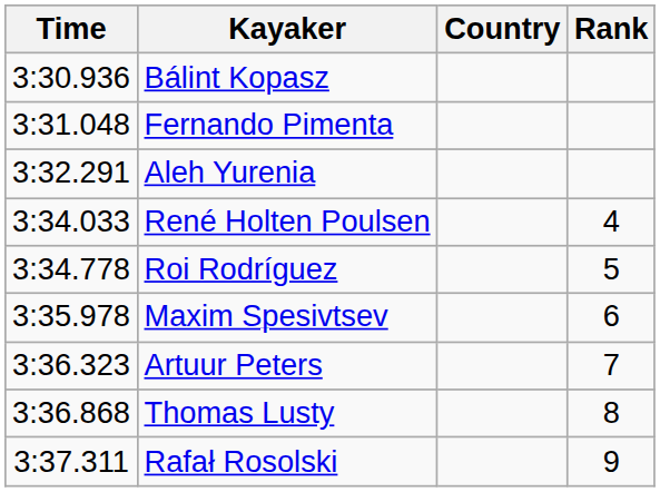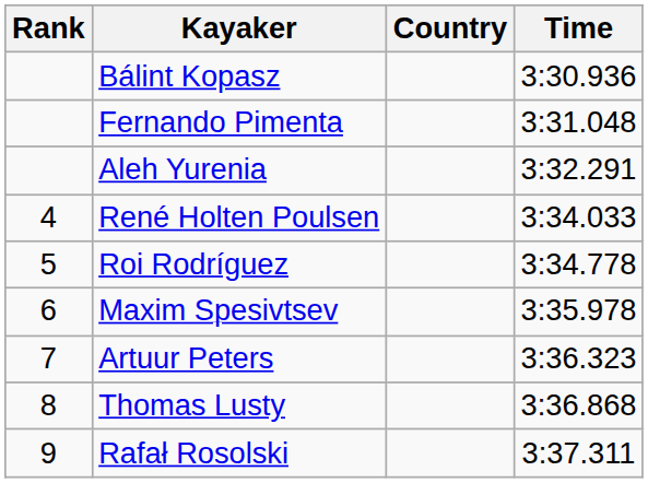 <table class="wikitable" style="text-align:center">
 <tr>
-<th>Time</th>
+<th>Rank</th>
 <th>Kayaker</th>
 <th>Country</th>
-<th>Rank</th>
+<th>Time</th>
 </tr>
 <tr>
-<td>3:30.936</td>
+<td></td>
 <td align=left><a href='#'>Bálint Kopasz</a></td>
 <td align=left></td>
-<td></td>
+<td>3:30.936</td>
 </tr>
 <tr>
-<td>3:31.048</td>
+<td></td>
 <td align=left><a href='#'>Fernando Pimenta</a></td>
 <td align=left></td>
-<td></td>
+<td>3:31.048</td>
 </tr>
 <tr>
-<td>3:32.291</td>
+<td></td>
 <td align=left><a href='#'>Aleh Yurenia</a></td>
 <td align=left></td>
-<td></td>
+<td>3:32.291</td>
 </tr>
 <tr>
-<td>3:34.033</td>
+<td>4</td>
 <td align=left><a href='#'>René Holten Poulsen</a></td>
 <td align=left></td>
-<td>4</td>
+<td>3:34.033</td>
 </tr>
 <tr>
-<td>3:34.778</td>
+<td>5</td>
 <td align=left><a href='#'>Roi Rodríguez</a></td>
 <td align=left></td>
-<td>5</td>
+<td>3:34.778</td>
 </tr>
 <tr>
-<td>3:35.978</td>
+<td>6</td>
 <td align=left><a href='#'>Maxim Spesivtsev</a></td>
 <td align=left></td>
-<td>6</td>
+<td>3:35.978</td>
 </tr>
 <tr>
-<td>3:36.323</td>
+<td>7</td>
 <td align=left><a href='#'>Artuur Peters</a></td>
 <td align=left></td>
-<td>7</td>
+<td>3:36.323</td>
 </tr>
 <tr>
-<td>3:36.868</td>
+<td>8</td>
 <td align=left><a href='#'>Thomas Lusty</a></td>
 <td align=left></td>
-<td>8</td>
+<td>3:36.868</td>
 </tr>
 <tr>
-<td>3:37.311</td>
+<td>9</td>
 <td align=left><a href='#'>Rafał Rosolski</a></td>
 <td align=left></td>
-<td>9</td>
+<td>3:37.311</td>
 </tr>
 </table>
